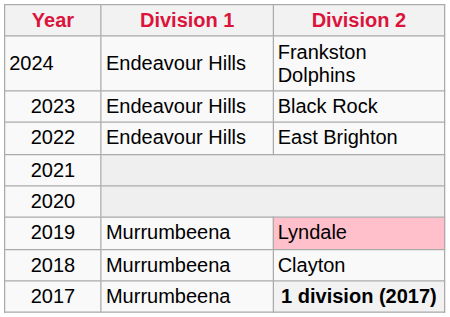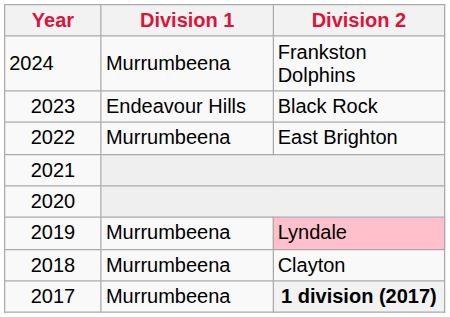 <table class="wikitable sortable">
 <tr>
 <th style="color:crimson; width:70px;">Year</th>
 <th style="color:crimson; width:130px;">Division 1</th>
 <th style="color:crimson; width:130px;">Division 2</th>
 </tr>
 <tr>
 <td>2024</td>
-<td>Endeavour Hills</td>
+<td>Murrumbeena</td>
 <td>Frankston Dolphins</td>
 </tr>
 <tr>
 <td style="text-align:center;">2023</td>
 <td>Endeavour Hills</td>
 <td>Black Rock</td>
 </tr>
 <tr>
 <td style="text-align:center;">2022</td>
-<td>Endeavour Hills</td>
+<td>Murrumbeena</td>
 <td>East Brighton</td>
 </tr>
 <tr>
 <td style="text-align:center;">2021</td>
 <td colspan=2 style=background:#efefef></td>
 </tr>
 <tr>
 <td style="text-align:center;">2020</td>
 <td colspan=2 style=background:#efefef></td>
 </tr>
 <tr>
 <td style="text-align:center;">2019</td>
 <td>Murrumbeena</td>
 <td style="background: pink;">Lyndale</td>
 </tr>
 <tr>
 <td style="text-align:center;">2018</td>
 <td>Murrumbeena</td>
 <td>Clayton</td>
 </tr>
 <tr>
 <td style="text-align:center;">2017</td>
 <td>Murrumbeena</td>
 <th colspan=1; rowspan=1>1 division (2017)</th>
 </tr>
 </table>
